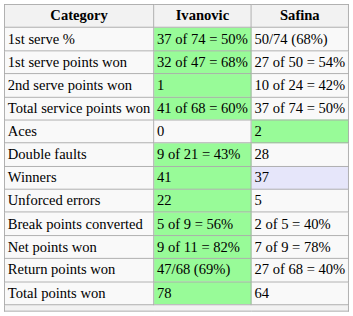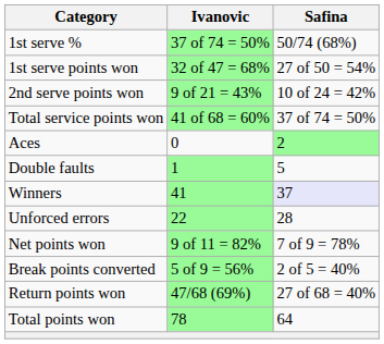 <table class="wikitable">
 <tr>
 <th>Category</th>
 <th> Ivanovic</th>
 <th> Safina</th>
 </tr>
 <tr>
 <td>1st serve %</td>
 <td bgcolor=98FB98>37 of 74 = 50%</td>
 <td>50/74 (68%)</td>
 </tr>
 <tr>
 <td>1st serve points won</td>
 <td bgcolor=98FB98>32 of 47 = 68%</td>
 <td>27 of 50 = 54%</td>
 </tr>
 <tr>
 <td>2nd serve points won</td>
-<td bgcolor=98FB98>1</td>
+<td bgcolor=98FB98>9 of 21 = 43%</td>
 <td>10 of 24 = 42%</td>
 </tr>
 <tr>
 <td>Total service points won</td>
 <td bgcolor=98FB98>41 of 68 = 60%</td>
 <td>37 of 74 = 50%</td>
 </tr>
 <tr>
 <td>Aces</td>
 <td>0</td>
 <td bgcolor=98FB98>2</td>
 </tr>
 <tr>
 <td>Double faults</td>
-<td bgcolor=98FB98>9 of 21 = 43%</td>
-<td>28</td>
+<td bgcolor=98FB98>1</td>
+<td>5</td>
 </tr>
 <tr>
 <td>Winners</td>
 <td bgcolor=98FB98>41</td>
 <td style="background: lavender;">37</td>
 </tr>
 <tr>
 <td>Unforced errors</td>
 <td bgcolor=98FB98>22</td>
-<td>5</td>
+<td>28</td>
+</tr>
+<tr>
+<td>Net points won</td>
+<td bgcolor=98FB98>9 of 11 = 82%</td>
+<td>7 of 9 = 78%</td>
 </tr>
 <tr>
 <td>Break points converted</td>
 <td bgcolor=98FB98>5 of 9 = 56%</td>
 <td>2 of 5 = 40%</td>
-</tr>
-<tr>
-<td>Net points won</td>
-<td bgcolor=98FB98>9 of 11 = 82%</td>
-<td>7 of 9 = 78%</td>
 </tr>
 <tr>
 <td>Return points won</td>
 <td bgcolor=98FB98>47/68 (69%)</td>
 <td>27 of 68 = 40%</td>
 </tr>
 <tr>
 <td>Total points won</td>
 <td bgcolor=98FB98>78</td>
 <td>64</td>
 </tr>
 <tr>
 <th colspan=3></th>
 </tr>
 </table>
